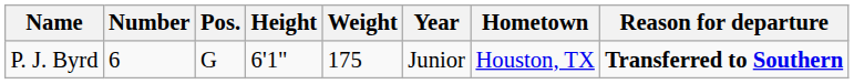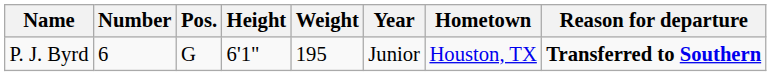 <table class="wikitable sortable" border="1">
 <tr>
 <th>Name</th>
 <th>Number</th>
 <th>Pos.</th>
 <th>Height</th>
 <th>Weight</th>
 <th>Year</th>
 <th>Hometown</th>
 <th class="unsortable">Reason for departure</th>
 </tr>
 <tr>
 <td>P. J. Byrd</td>
 <td>6</td>
 <td>G</td>
 <td>6'1"</td>
-<td>175</td>
+<td>195</td>
 <td>Junior</td>
 <td><a href='#'>Houston, TX</a></td>
 <td><strong>Transferred to <a href='#'>Southern</a></strong></td>
 </tr>
 </table>
